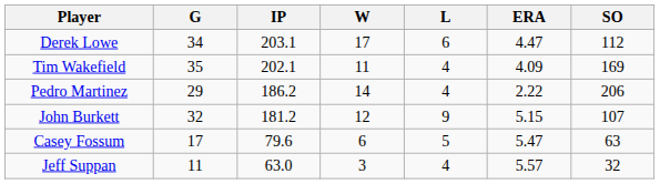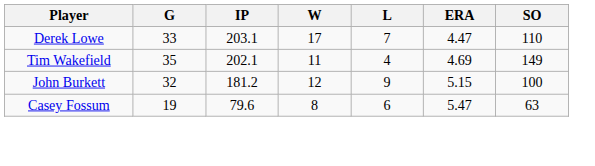 <table class="wikitable sortable">
 <tr>
 <th bgcolor="#DDDDFF" width="16%">Player</th>
 <th bgcolor="#DDDDFF" width="9%">G</th>
 <th bgcolor="#DDDDFF" width="9%">IP</th>
 <th bgcolor="#DDDDFF" width="9%">W</th>
 <th bgcolor="#DDDDFF" width="9%">L</th>
 <th bgcolor="#DDDDFF" width="9%">ERA</th>
 <th bgcolor="#DDDDFF" width="9%">SO</th>
 </tr>
 <tr align="center">
 <td><a href='#'>Derek Lowe</a></td>
-<td>34</td>
+<td>33</td>
 <td>203.1</td>
 <td>17</td>
-<td>6</td>
+<td>7</td>
 <td>4.47</td>
-<td>112</td>
+<td>110</td>
 </tr>
 <tr align="center">
 <td><a href='#'>Tim Wakefield</a></td>
 <td>35</td>
 <td>202.1</td>
 <td>11</td>
 <td>4</td>
-<td>4.09</td>
-<td>169</td>
-</tr>
-<tr align="center">
-<td><a href='#'>Pedro Martinez</a></td>
-<td>29</td>
-<td>186.2</td>
-<td>14</td>
-<td>4</td>
-<td>2.22</td>
-<td>206</td>
+<td>4.69</td>
+<td>149</td>
 </tr>
 <tr align="center">
 <td><a href='#'>John Burkett</a></td>
 <td>32</td>
 <td>181.2</td>
 <td>12</td>
 <td>9</td>
 <td>5.15</td>
-<td>107</td>
+<td>100</td>
 </tr>
 <tr align="center">
 <td><a href='#'>Casey Fossum</a></td>
-<td>17</td>
+<td>19</td>
 <td>79.6</td>
+<td>8</td>
 <td>6</td>
-<td>5</td>
 <td>5.47</td>
 <td>63</td>
 </tr>
-<tr align="center">
-<td><a href='#'>Jeff Suppan</a></td>
-<td>11</td>
-<td>63.0</td>
-<td>3</td>
-<td>4</td>
-<td>5.57</td>
-<td>32</td>
-</tr>
 </table>
